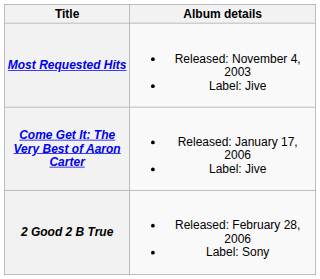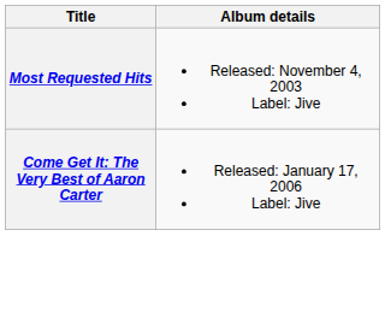 <table class="wikitable plainrowheaders" style="text-align:center;">
 <tr>
 <th scope="col" style="width:10em;">Title</th>
 <th scope="col" style="width:15em;">Album details</th>
 </tr>
 <tr>
 <th scope="row"><em><a href='#'>Most Requested Hits</a></em></th>
 <td><br><ul><li>Released: November 4, 2003</li><li>Label: Jive</li></ul></td>
 </tr>
 <tr>
 <th scope="row"><em><a href='#'>Come Get It: The Very Best of Aaron Carter</a></em></th>
 <td><br><ul><li>Released: January 17, 2006</li><li>Label: Jive</li></ul></td>
 </tr>
-<tr>
-<th scope="row"><em>2 Good 2 B True</em></th>
-<td><br><ul><li>Released: February 28, 2006</li><li>Label: Sony</li></ul></td>
-</tr>
 </table>
